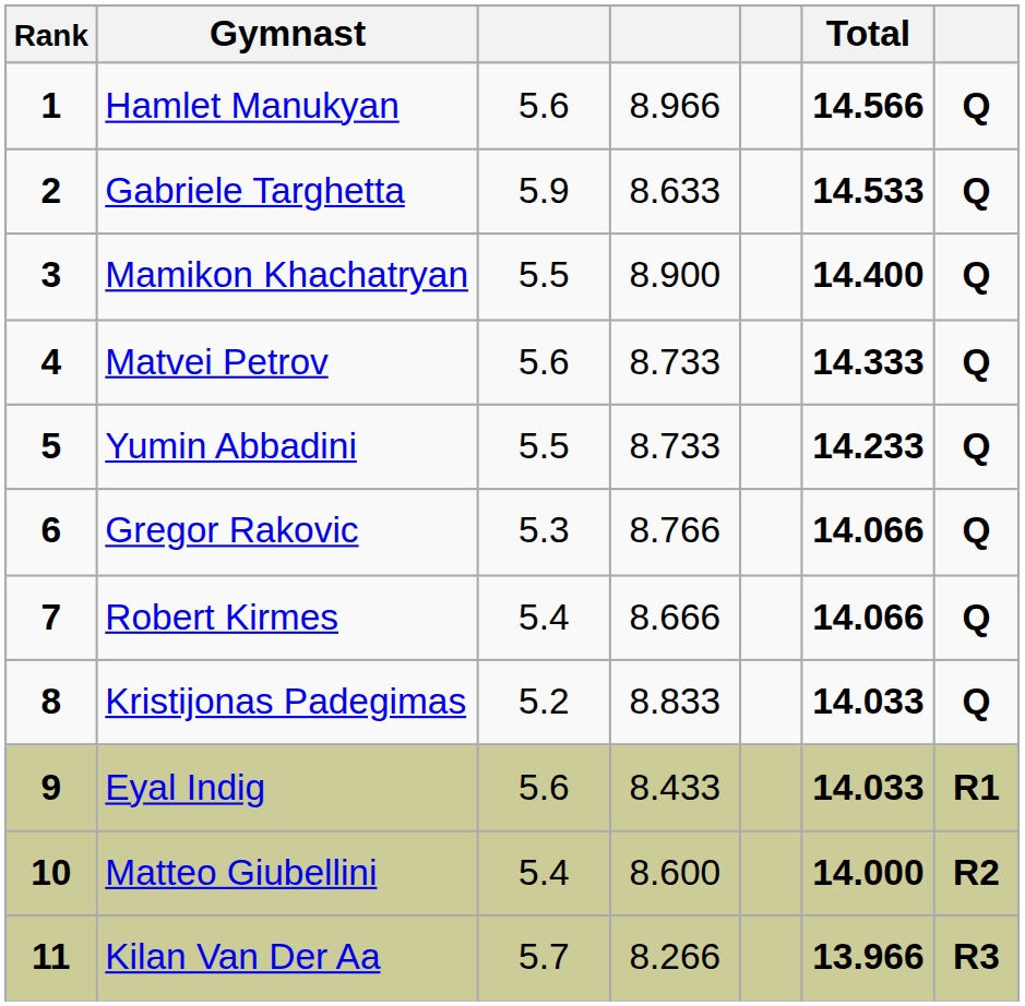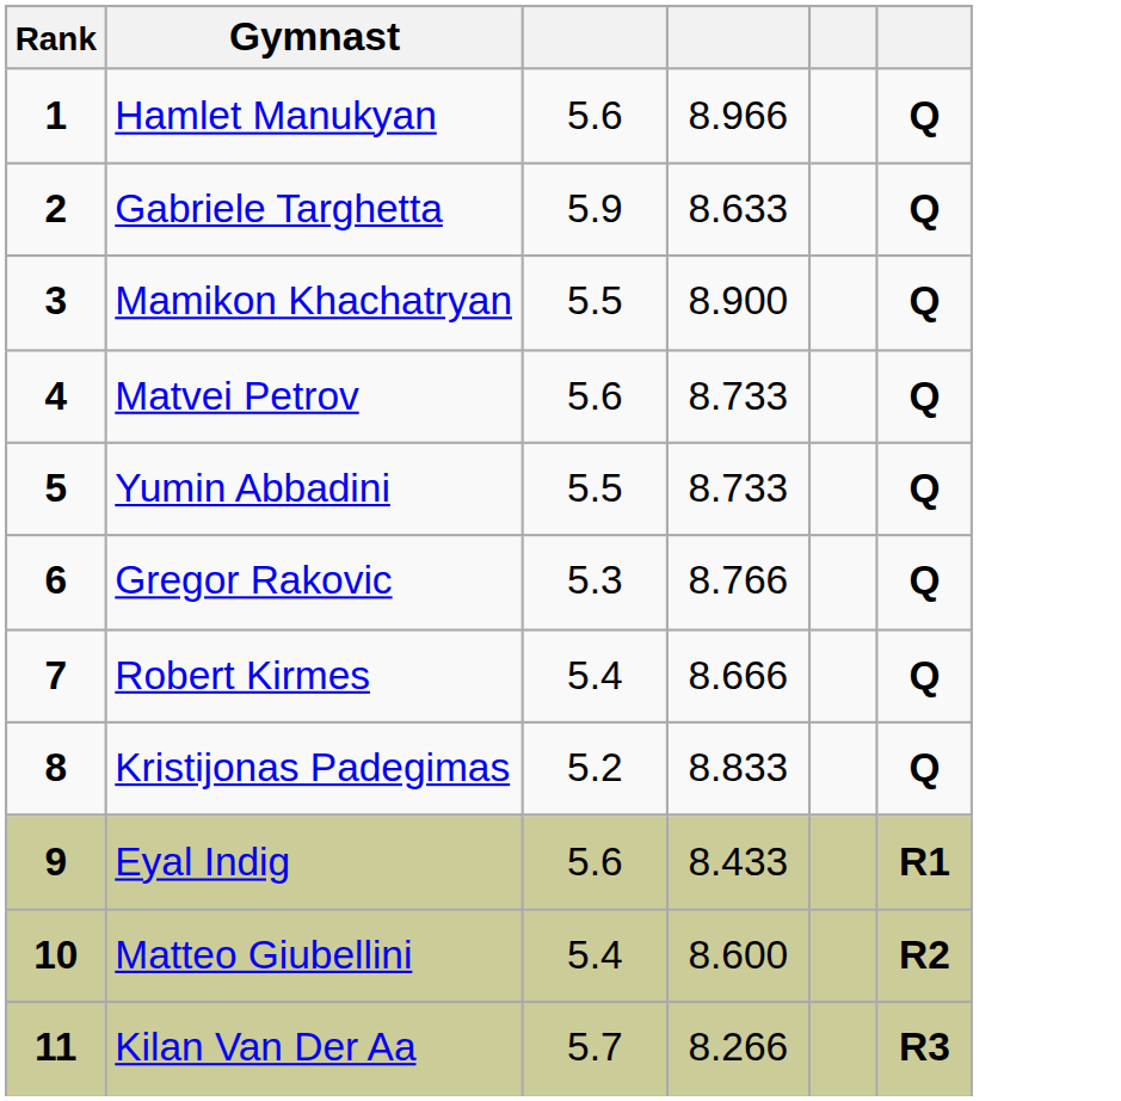 <table style="text-align:center;" class="wikitable sortable">
 <tr>
 <th scope="col" style="width:15px;"><small>Rank</small></th>
 <th scope="col" style="width:160px;">Gymnast</th>
 <th scope="col" style="width:50px;"><small></small></th>
 <th scope="col" style="width:50px;"><small></small></th>
 <th scope="col" style="width:20px;"><small></small></th>
-<th scope="col" style="width:50px;">Total</th>
 <th scope="col" style="width:30px;"><small></small></th>
 </tr>
 <tr>
 <td scope="row" style="text-align:center"><strong>1</strong></td>
 <td style="height:30px; text-align:left;"> <a href='#'>Hamlet Manukyan</a></td>
 <td>5.6</td>
 <td>8.966</td>
 <td></td>
-<td><strong>14.566</strong></td>
 <td><strong>Q</strong></td>
 </tr>
 <tr>
 <td scope="row" style="text-align:center"><strong>2</strong></td>
 <td style="height:30px; text-align:left;"> <a href='#'>Gabriele Targhetta</a></td>
 <td>5.9</td>
 <td>8.633</td>
 <td></td>
-<td><strong>14.533</strong></td>
 <td><strong>Q</strong></td>
 </tr>
 <tr>
 <td scope="row" style="text-align:center"><strong>3</strong></td>
 <td style="height:30px; text-align:left;"> <a href='#'>Mamikon Khachatryan</a></td>
 <td>5.5</td>
 <td>8.900</td>
 <td></td>
-<td><strong>14.400</strong></td>
 <td><strong>Q</strong></td>
 </tr>
 <tr>
 <td scope="row" style="text-align:center"><strong>4</strong></td>
 <td style="height:30px; text-align:left;"> <a href='#'>Matvei Petrov</a></td>
 <td>5.6</td>
 <td>8.733</td>
 <td></td>
-<td><strong>14.333</strong></td>
 <td><strong>Q</strong></td>
 </tr>
 <tr>
 <td scope="row" style="text-align:center"><strong>5</strong></td>
 <td style="height:30px; text-align:left;"> <a href='#'>Yumin Abbadini</a></td>
 <td>5.5</td>
 <td>8.733</td>
 <td></td>
-<td><strong>14.233</strong></td>
 <td><strong>Q</strong></td>
 </tr>
 <tr>
 <td scope="row" style="text-align:center"><strong>6</strong></td>
 <td style="height:30px; text-align:left;"> <a href='#'>Gregor Rakovic</a></td>
 <td>5.3</td>
 <td>8.766</td>
 <td></td>
-<td><strong>14.066</strong></td>
 <td><strong>Q</strong></td>
 </tr>
 <tr>
 <td scope="row" style="text-align:center"><strong>7</strong></td>
 <td style="height:30px; text-align:left;"> <a href='#'>Robert Kirmes</a></td>
 <td>5.4</td>
 <td>8.666</td>
 <td></td>
-<td><strong>14.066</strong></td>
 <td><strong>Q</strong></td>
 </tr>
 <tr>
 <td scope="row" style="text-align:center"><strong>8</strong></td>
 <td style="height:30px; text-align:left;"> <a href='#'>Kristijonas Padegimas</a></td>
 <td>5.2</td>
 <td>8.833</td>
 <td></td>
-<td><strong>14.033</strong></td>
 <td><strong>Q</strong></td>
 </tr>
 <tr style="background:#cccc99;">
 <td scope="row" style="text-align:center"><strong>9</strong></td>
 <td style="height:30px; text-align:left;"> <a href='#'>Eyal Indig</a></td>
 <td>5.6</td>
 <td>8.433</td>
 <td></td>
-<td><strong>14.033</strong></td>
 <td><strong>R1</strong></td>
 </tr>
 <tr style="background:#cccc99;">
 <td scope="row" style="text-align:center"><strong>10</strong></td>
 <td style="height:30px; text-align:left;"> <a href='#'>Matteo Giubellini</a></td>
 <td>5.4</td>
 <td>8.600</td>
 <td></td>
-<td><strong>14.000</strong></td>
 <td><strong>R2</strong></td>
 </tr>
 <tr style="background:#cccc99;">
 <td scope="row" style="text-align:center"><strong>11</strong></td>
 <td style="height:30px; text-align:left;"> <a href='#'>Kilan Van Der Aa</a></td>
 <td>5.7</td>
 <td>8.266</td>
 <td></td>
-<td><strong>13.966</strong></td>
 <td><strong>R3</strong></td>
 </tr>
 </table>
